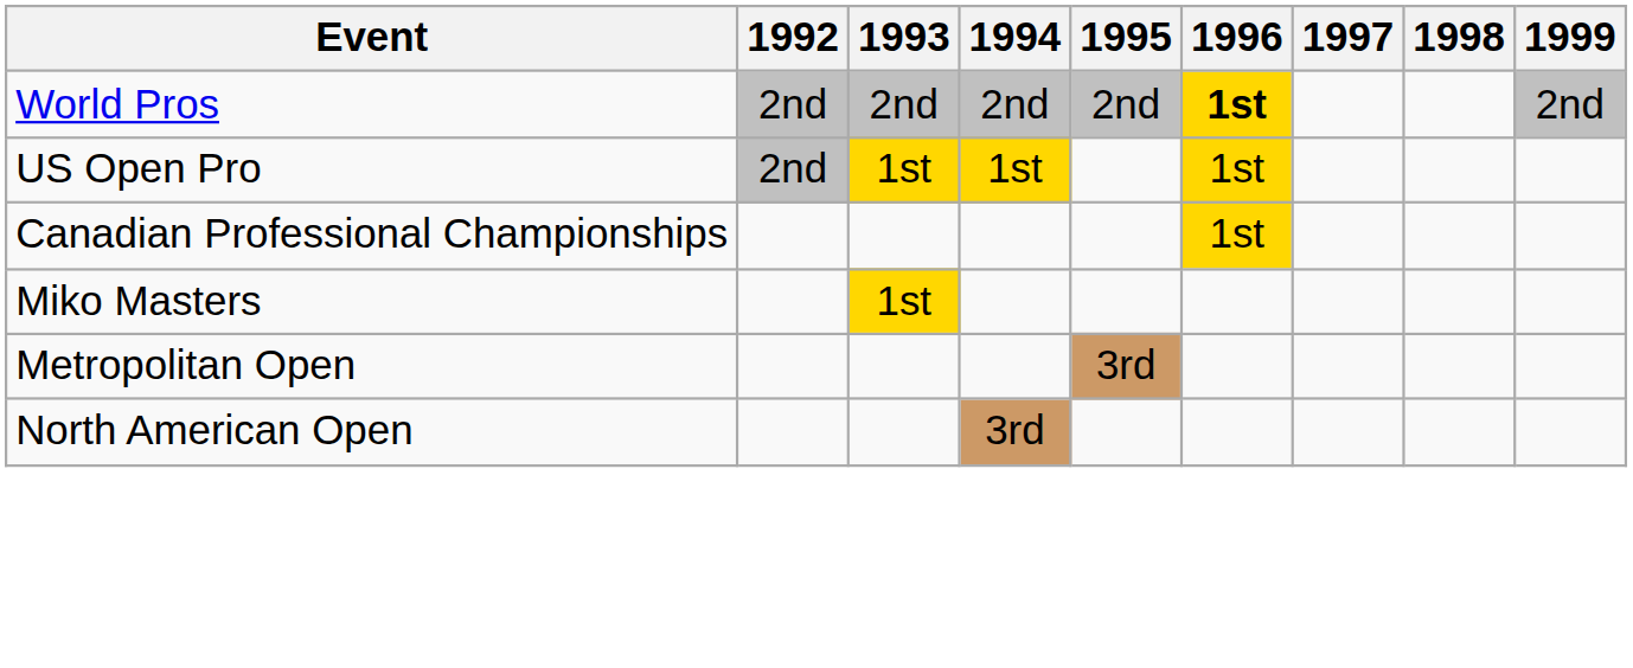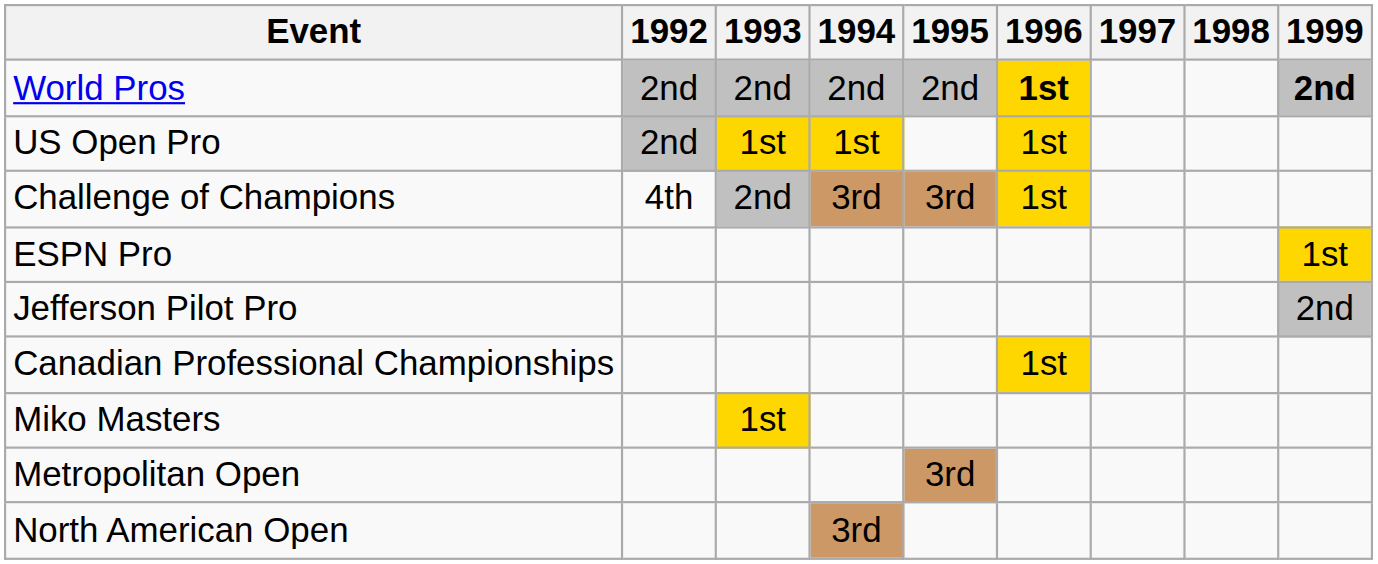 <table class="wikitable" style="text-align:center">
 <tr>
 <th>Event</th>
 <th>1992</th>
 <th>1993</th>
 <th>1994</th>
 <th>1995</th>
 <th>1996</th>
 <th>1997</th>
 <th>1998</th>
 <th>1999</th>
 </tr>
 <tr>
 <td align=left><a href='#'>World Pros</a></td>
 <td bgcolor=silver>2nd</td>
 <td bgcolor=silver>2nd</td>
 <td bgcolor=silver>2nd</td>
 <td bgcolor=silver>2nd</td>
 <td bgcolor=gold><strong>1st</strong></td>
 <td></td>
 <td></td>
-<td bgcolor=silver>2nd</td>
+<td bgcolor=silver><strong>2nd</strong></td>
 </tr>
 <tr>
 <td align=left>US Open Pro</td>
 <td bgcolor=silver>2nd</td>
 <td bgcolor=gold>1st</td>
 <td bgcolor=gold>1st</td>
 <td></td>
 <td bgcolor=gold>1st</td>
 <td></td>
 <td></td>
 <td></td>
+</tr>
+<tr>
+<td align=left>Challenge of Champions</td>
+<td>4th</td>
+<td bgcolor=silver>2nd</td>
+<td bgcolor=cc9966>3rd</td>
+<td bgcolor=cc9966>3rd</td>
+<td bgcolor=gold>1st</td>
+<td></td>
+<td></td>
+<td></td>
+</tr>
+<tr>
+<td align=left>ESPN Pro</td>
+<td></td>
+<td></td>
+<td></td>
+<td></td>
+<td></td>
+<td></td>
+<td></td>
+<td bgcolor=gold>1st</td>
+</tr>
+<tr>
+<td align=left>Jefferson Pilot Pro</td>
+<td></td>
+<td></td>
+<td></td>
+<td></td>
+<td></td>
+<td></td>
+<td></td>
+<td bgcolor=silver>2nd</td>
 </tr>
 <tr>
 <td align=left>Canadian Professional Championships</td>
 <td></td>
 <td></td>
 <td></td>
 <td></td>
 <td bgcolor=gold>1st</td>
 <td></td>
 <td></td>
 <td></td>
 </tr>
 <tr>
 <td align=left>Miko Masters</td>
 <td></td>
 <td bgcolor=gold>1st</td>
 <td></td>
 <td></td>
 <td></td>
 <td></td>
 <td></td>
 <td></td>
 </tr>
 <tr>
 <td align=left>Metropolitan Open</td>
 <td></td>
 <td></td>
 <td></td>
 <td bgcolor=cc9966>3rd</td>
 <td></td>
 <td></td>
 <td></td>
 <td></td>
 </tr>
 <tr>
 <td align=left>North American Open</td>
 <td></td>
 <td></td>
 <td bgcolor=cc9966>3rd</td>
 <td></td>
 <td></td>
 <td></td>
 <td></td>
 <td></td>
 </tr>
 </table>
